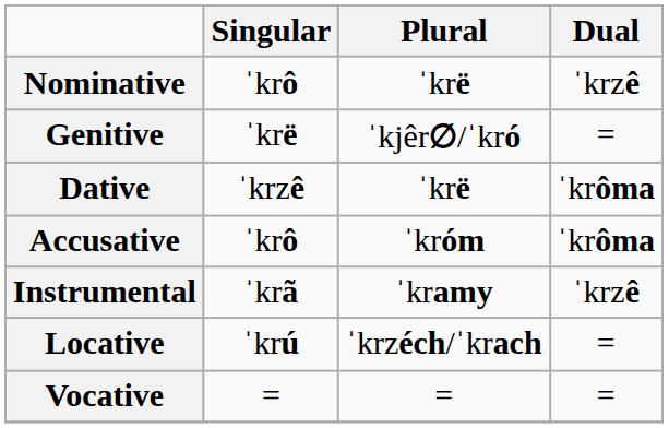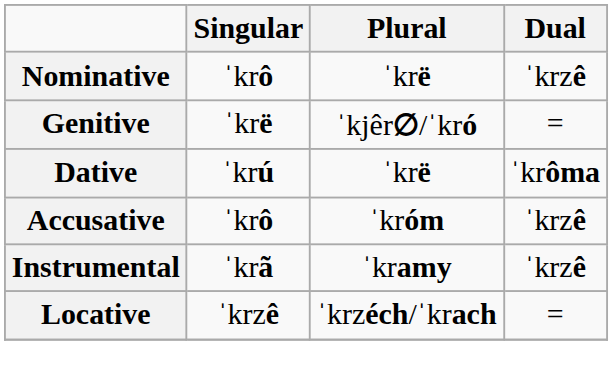 <table class="wikitable" style="text-align:center;">
 <tr>
 <td></td>
 <th>Singular</th>
 <th>Plural</th>
 <th>Dual</th>
 </tr>
 <tr>
 <th>Nominative</th>
 <td>ˈkr<strong>ô</strong></td>
 <td>ˈkr<strong>ë</strong></td>
 <td>ˈkrz<strong>ê</strong></td>
 </tr>
 <tr>
 <th>Genitive</th>
 <td>ˈkr<strong>ë</strong></td>
 <td>ˈkjêr<strong>∅</strong>/ˈkr<strong>ó</strong></td>
 <td>= </td>
 </tr>
 <tr>
 <th>Dative</th>
-<td>ˈkrz<strong>ê</strong></td>
+<td>ˈkr<strong>ú</strong></td>
 <td>ˈkr<strong>ë</strong></td>
 <td>ˈkr<strong>ôma</strong></td>
 </tr>
 <tr>
 <th>Accusative</th>
 <td>ˈkr<strong>ô</strong></td>
 <td>ˈkr<strong>óm</strong></td>
-<td>ˈkr<strong>ôma</strong></td>
+<td>ˈkrz<strong>ê</strong></td>
 </tr>
 <tr>
 <th>Instrumental</th>
 <td>ˈkr<strong>ã</strong></td>
 <td>ˈkr<strong>amy</strong></td>
 <td>ˈkrz<strong>ê</strong></td>
 </tr>
 <tr>
 <th>Locative</th>
-<td>ˈkr<strong>ú</strong></td>
+<td>ˈkrz<strong>ê</strong></td>
 <td>ˈkrz<strong>éch</strong>/ˈkr<strong>ach</strong></td>
-<td>= </td>
-</tr>
-<tr>
-<th>Vocative</th>
-<td>= </td>
-<td>= </td>
 <td>= </td>
 </tr>
 <tr>
 </tr>
 </table>
